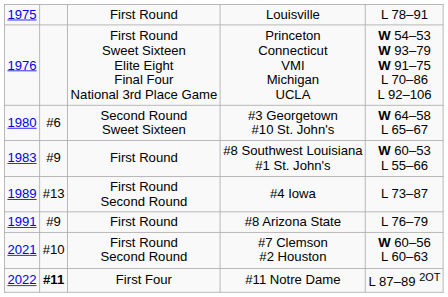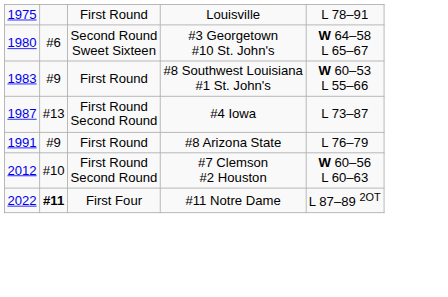 <table class="wikitable">
 <tr align="center">
 <td><a href='#'>1975</a></td>
 <td></td>
 <td>First Round</td>
 <td>Louisville</td>
 <td>L 78–91</td>
-</tr>
-<tr align="center">
-<td><a href='#'>1976</a></td>
-<td></td>
-<td>First Round<br>Sweet Sixteen<br>Elite Eight<br>Final Four<br>National 3rd Place Game</td>
-<td>Princeton<br>Connecticut<br>VMI<br>Michigan<br>UCLA</td>
-<td><strong>W</strong> 54–53<br><strong>W</strong> 93–79<br><strong>W</strong> 91–75<br>L 70–86<br>L 92–106</td>
 </tr>
 <tr align="center">
 <td><a href='#'>1980</a></td>
 <td>#6</td>
 <td>Second Round<br>Sweet Sixteen</td>
 <td>#3 Georgetown<br>#10 St. John's</td>
 <td><strong>W</strong> 64–58<br>L 65–67</td>
 </tr>
 <tr align="center">
 <td><a href='#'>1983</a></td>
 <td>#9</td>
 <td>First Round</td>
 <td>#8 Southwest Louisiana<br>#1 St. John's</td>
 <td><strong>W</strong> 60–53<br>L 55–66</td>
 </tr>
 <tr align="center">
-<td><a href='#'>1989</a></td>
+<td><a href='#'>1987</a></td>
 <td>#13</td>
 <td>First Round<br>Second Round</td>
 <td>#4 Iowa</td>
 <td>L 73–87</td>
 </tr>
 <tr align="center">
 <td><a href='#'>1991</a></td>
 <td>#9</td>
 <td>First Round</td>
 <td>#8 Arizona State</td>
 <td>L 76–79</td>
 </tr>
 <tr align="center">
-<td><a href='#'>2021</a></td>
+<td><a href='#'>2012</a></td>
 <td>#10</td>
 <td>First Round<br>Second Round</td>
 <td>#7 Clemson<br>#2 Houston</td>
 <td><strong>W</strong> 60–56<br>L 60–63</td>
 </tr>
 <tr align="center">
 <td><a href='#'>2022</a></td>
 <td><strong>#11</strong></td>
 <td>First Four</td>
 <td>#11 Notre Dame</td>
 <td>L 87–89 <sup>2OT</sup></td>
 </tr>
 </table>
